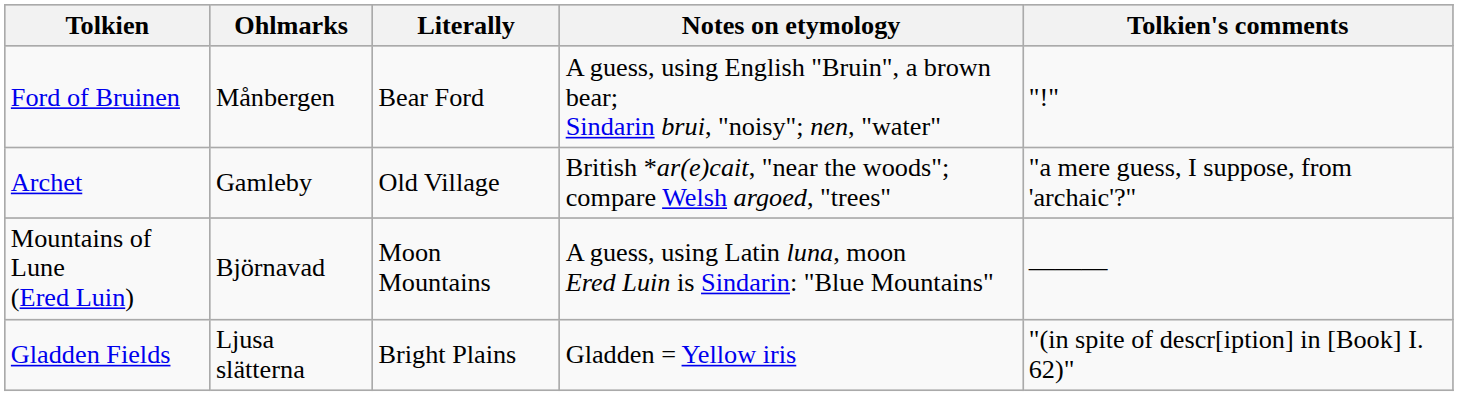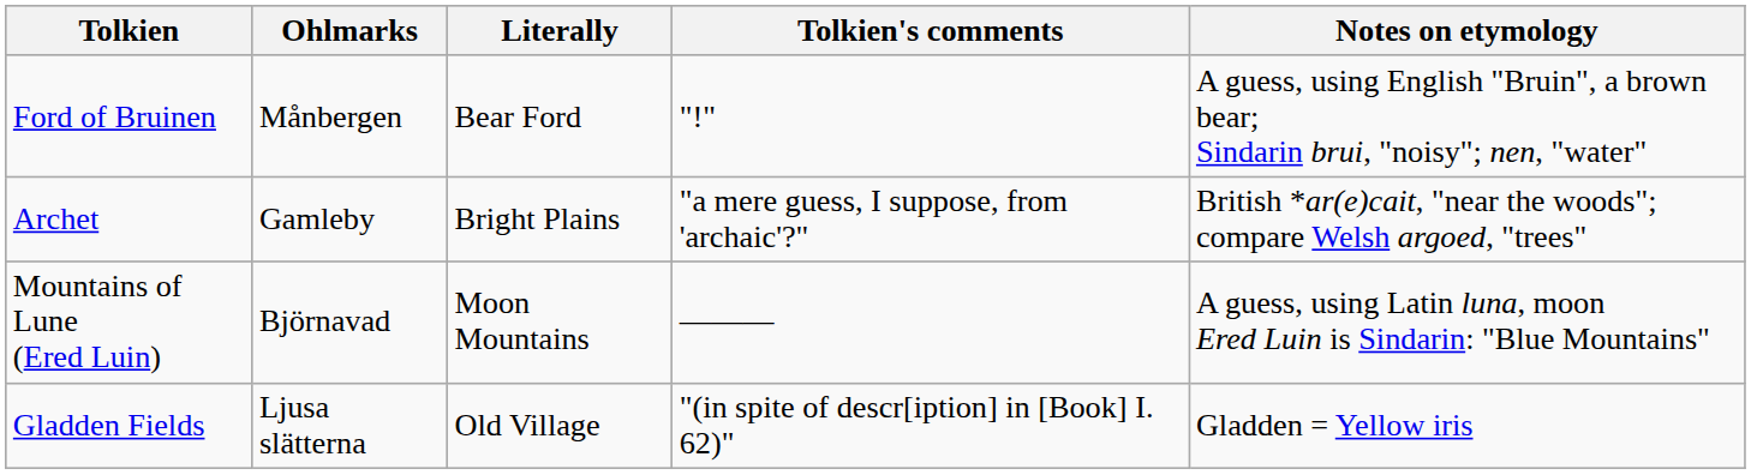 <table class="wikitable" style="margin: 1em auto;">
 <tr>
 <th>Tolkien</th>
 <th>Ohlmarks</th>
 <th>Literally</th>
+<th>Tolkien's comments</th>
 <th>Notes on etymology</th>
-<th>Tolkien's comments</th>
 </tr>
 <tr>
 <td><a href='#'>Ford of Bruinen</a></td>
 <td>Månbergen</td>
 <td>Bear Ford</td>
+<td>"!"</td>
 <td>A guess, using English "Bruin", a brown bear;<br><a href='#'>Sindarin</a> <em>brui</em>, "noisy"; <em>nen</em>, "water"</td>
-<td>"!"</td>
 </tr>
 <tr>
 <td><a href='#'>Archet</a></td>
 <td>Gamleby</td>
-<td>Old Village</td>
+<td>Bright Plains</td>
+<td>"a mere guess, I suppose, from 'archaic'?"</td>
 <td>British *<em>ar(e)cait</em>, "near the woods";<br>compare <a href='#'>Welsh</a> <em>argoed</em>, "trees"</td>
-<td>"a mere guess, I suppose, from 'archaic'?"</td>
 </tr>
 <tr>
 <td>Mountains of Lune <br>(<a href='#'>Ered Luin</a>)</td>
 <td>Björnavad</td>
 <td>Moon Mountains</td>
+<td>———</td>
 <td>A guess, using Latin <em>luna</em>, moon<br><em>Ered Luin</em> is <a href='#'>Sindarin</a>: "Blue Mountains"</td>
-<td>———</td>
 </tr>
 <tr>
 <td><a href='#'>Gladden Fields</a></td>
 <td>Ljusa slätterna</td>
-<td>Bright Plains</td>
+<td>Old Village</td>
+<td>"(in spite of descr[iption] in [Book] I. 62)"</td>
 <td>Gladden = <a href='#'>Yellow iris</a></td>
-<td>"(in spite of descr[iption] in [Book] I. 62)"</td>
 </tr>
 </table>
